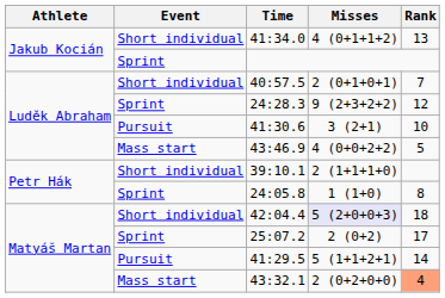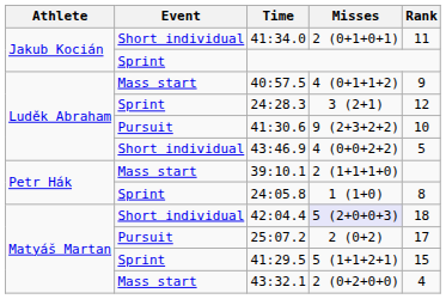 <table class="wikitable" style="font-size:90%">
 <tr>
 <th>Athlete</th>
 <th>Event</th>
 <th>Time</th>
 <th>Misses</th>
 <th>Rank</th>
 </tr>
 <tr align=center>
 <td rowspan="2" align="left"><a href='#'>Jakub Kocián</a></td>
 <td align=left><a href='#'>Short individual</a></td>
 <td>41:34.0</td>
-<td>4 (0+1+1+2)</td>
-<td>13</td>
+<td>2 (0+1+0+1)</td>
+<td>11</td>
 </tr>
 <tr align=center>
 <td align=left><a href='#'>Sprint</a></td>
 <td colspan = 3></td>
 </tr>
 <tr align="center">
 <td rowspan="4" align="left"><a href='#'>Luděk Abraham</a></td>
-<td align=left><a href='#'>Short individual</a></td>
+<td align=left><a href='#'>Mass start</a></td>
 <td>40:57.5</td>
-<td>2 (0+1+0+1)</td>
-<td>7</td>
+<td>4 (0+1+1+2)</td>
+<td>9</td>
 </tr>
 <tr align=center>
 <td align=left><a href='#'>Sprint</a></td>
 <td>24:28.3</td>
-<td>9 (2+3+2+2)</td>
+<td>3 (2+1)</td>
 <td>12</td>
 </tr>
 <tr align=center>
 <td align=left><a href='#'>Pursuit</a></td>
 <td>41:30.6</td>
-<td>3 (2+1)</td>
+<td>9 (2+3+2+2)</td>
 <td>10</td>
 </tr>
 <tr align=center>
-<td align=left><a href='#'>Mass start</a></td>
+<td align=left><a href='#'>Short individual</a></td>
 <td>43:46.9</td>
 <td>4 (0+0+2+2)</td>
 <td>5</td>
 </tr>
 <tr align="center">
 <td rowspan="2" align="left"><a href='#'>Petr Hák</a></td>
-<td align=left><a href='#'>Short individual</a></td>
+<td align=left><a href='#'>Mass start</a></td>
 <td>39:10.1</td>
 <td>2 (1+1+1+0)</td>
 <td></td>
 </tr>
 <tr align=center>
 <td align=left><a href='#'>Sprint</a></td>
 <td>24:05.8</td>
 <td>1 (1+0)</td>
 <td>8</td>
 </tr>
 <tr align="center">
 <td rowspan="4" align="left"><a href='#'>Matyáš Martan</a></td>
 <td align=left><a href='#'>Short individual</a></td>
 <td>42:04.4</td>
 <td style="background: lavender;">5 (2+0+0+3)</td>
 <td>18</td>
 </tr>
 <tr align=center>
-<td align=left><a href='#'>Sprint</a></td>
+<td align=left><a href='#'>Pursuit</a></td>
 <td>25:07.2</td>
 <td>2 (0+2)</td>
 <td>17</td>
 </tr>
 <tr align=center>
-<td align=left><a href='#'>Pursuit</a></td>
+<td align=left><a href='#'>Sprint</a></td>
 <td>41:29.5</td>
 <td>5 (1+1+2+1)</td>
-<td>14</td>
+<td>15</td>
 </tr>
 <tr align=center>
 <td align=left><a href='#'>Mass start</a></td>
 <td>43:32.1</td>
 <td>2 (0+2+0+0)</td>
-<td style="background: lightsalmon;">4</td>
+<td>4</td>
 </tr>
 </table>
